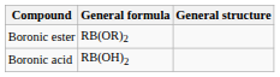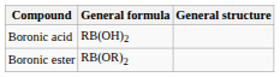 <table align="center"  class="wikitable">
 <tr>
 <th>Compound</th>
 <th>General formula</th>
 <th>General structure</th>
 </tr>
 <tr>
+<td>Boronic acid</td>
+<td>RB(OH)<sub>2</sub></td>
+<td></td>
+</tr>
+<tr>
 <td>Boronic ester</td>
 <td>RB(OR)<sub>2</sub></td>
 <td></td>
 </tr>
-<tr>
-<td>Boronic acid</td>
-<td>RB(OH)<sub>2</sub></td>
-<td></td>
-</tr>
 </table>
